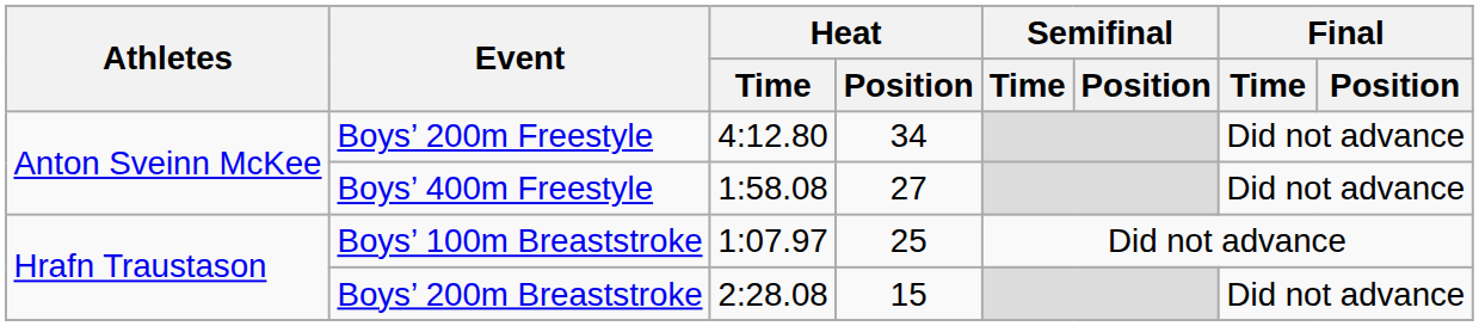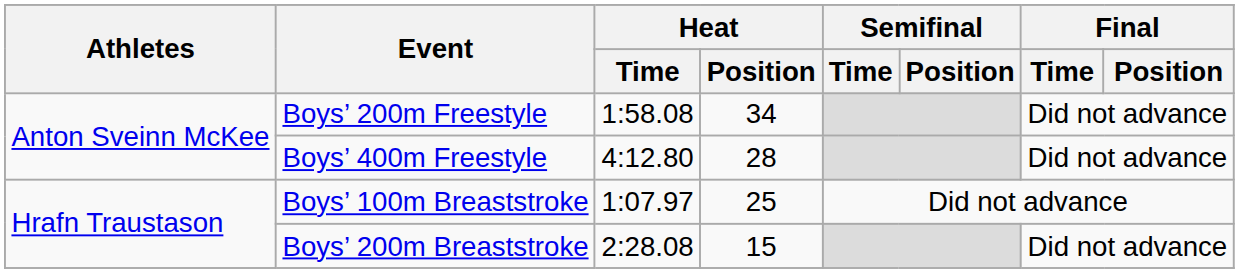 <table class="wikitable" border="1" style="font-size:90%">
 <tr>
 <th rowspan=2>Athletes</th>
 <th rowspan=2>Event</th>
 <th colspan=2>Heat</th>
 <th colspan=2>Semifinal</th>
 <th colspan=2>Final</th>
 </tr>
 <tr>
 <th>Time</th>
 <th>Position</th>
 <th>Time</th>
 <th>Position</th>
 <th>Time</th>
 <th>Position</th>
 </tr>
 <tr>
 <td rowspan=2><a href='#'>Anton Sveinn McKee</a></td>
 <td><a href='#'>Boys’ 200m Freestyle</a></td>
-<td align=center>4:12.80</td>
+<td align=center>1:58.08</td>
 <td align=center>34</td>
 <td colspan=2 bgcolor=#DCDCDC></td>
 <td colspan="2" align=center>Did not advance</td>
 </tr>
 <tr>
 <td><a href='#'>Boys’ 400m Freestyle</a></td>
-<td align=center>1:58.08</td>
-<td align=center>27</td>
+<td align=center>4:12.80</td>
+<td align=center>28</td>
 <td colspan=2 bgcolor=#DCDCDC></td>
 <td colspan="2" align=center>Did not advance</td>
 </tr>
 <tr>
 <td rowspan=2><a href='#'>Hrafn Traustason</a></td>
 <td><a href='#'>Boys’ 100m Breaststroke</a></td>
 <td align=center>1:07.97</td>
 <td align=center>25</td>
 <td colspan="4" align=center>Did not advance</td>
 </tr>
 <tr>
 <td><a href='#'>Boys’ 200m Breaststroke</a></td>
 <td align=center>2:28.08</td>
 <td align=center>15</td>
 <td colspan=2 bgcolor=#DCDCDC></td>
 <td colspan="2" align=center>Did not advance</td>
 </tr>
 </table>
